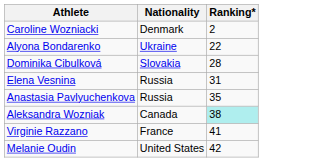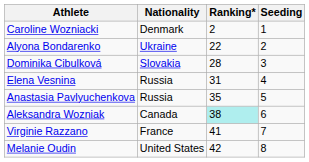 <table class="wikitable" border="1">
 <tr>
 <th>Athlete</th>
 <th>Nationality</th>
 <th>Ranking*</th>
+<th>Seeding</th>
 </tr>
 <tr>
 <td><a href='#'>Caroline Wozniacki</a></td>
 <td> Denmark</td>
 <td>2</td>
+<td>1</td>
 </tr>
 <tr>
 <td><a href='#'>Alyona Bondarenko</a></td>
 <td> <a href='#'>Ukraine</a></td>
 <td>22</td>
+<td>2</td>
 </tr>
 <tr>
 <td><a href='#'>Dominika Cibulková</a></td>
 <td> <a href='#'>Slovakia</a></td>
 <td>28</td>
+<td>3</td>
 </tr>
 <tr>
 <td><a href='#'>Elena Vesnina</a></td>
 <td> Russia</td>
 <td>31</td>
+<td>4</td>
 </tr>
 <tr>
 <td><a href='#'>Anastasia Pavlyuchenkova</a></td>
 <td> Russia</td>
 <td>35</td>
+<td>5</td>
 </tr>
 <tr>
 <td><a href='#'>Aleksandra Wozniak</a></td>
 <td> Canada</td>
 <td style="background: paleturquoise;">38</td>
+<td>6</td>
 </tr>
 <tr>
 <td><a href='#'>Virginie Razzano</a></td>
 <td> France</td>
 <td>41</td>
+<td>7</td>
 </tr>
 <tr>
 <td><a href='#'>Melanie Oudin</a></td>
 <td> United States</td>
 <td>42</td>
+<td>8</td>
 </tr>
 </table>
